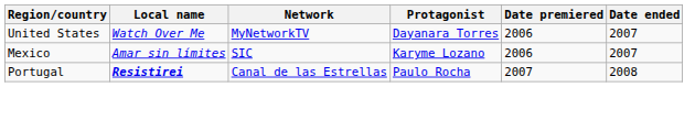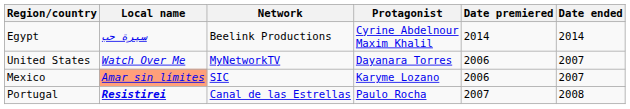 <table class="wikitable">
 <tr>
 <th>Region/country</th>
 <th>Local name</th>
 <th>Network</th>
 <th>Protagonist</th>
 <th>Date premiered</th>
 <th>Date ended</th>
+</tr>
+<tr>
+<td>Egypt</td>
+<td><em><a href='#'>سيرة حب</a></em></td>
+<td>Beelink Productions</td>
+<td><a href='#'>Cyrine Abdelnour</a><br><a href='#'>Maxim Khalil</a></td>
+<td>2014</td>
+<td>2014</td>
 </tr>
 <tr>
 <td>United States</td>
 <td><em><a href='#'>Watch Over Me</a></em></td>
 <td><a href='#'>MyNetworkTV</a></td>
 <td><a href='#'>Dayanara Torres</a></td>
 <td>2006</td>
 <td>2007</td>
 </tr>
 <tr>
 <td>Mexico</td>
-<td><em><a href='#'>Amar sin límites</a></em></td>
+<td style="background: lightsalmon;"><em><a href='#'>Amar sin límites</a></em></td>
 <td><a href='#'>SIC</a></td>
 <td><a href='#'>Karyme Lozano</a></td>
 <td>2006</td>
 <td>2007</td>
 </tr>
 <tr>
 <td>Portugal</td>
 <td><strong><em><a href='#'>Resistirei</a></em></strong></td>
 <td><a href='#'>Canal de las Estrellas</a></td>
 <td><a href='#'>Paulo Rocha</a></td>
 <td>2007</td>
 <td>2008</td>
 </tr>
 </table>
